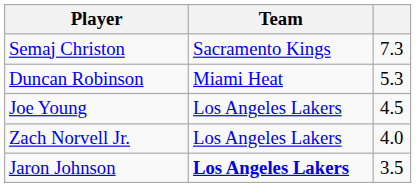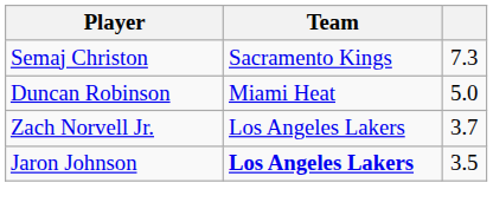 <table class="wikitable" style="text-align:left">
 <tr>
 <th width="150px">Player</th>
 <th width="150px">Team</th>
 <th width="25px"></th>
 </tr>
 <tr>
 <td><a href='#'>Semaj Christon</a></td>
 <td><a href='#'>Sacramento Kings</a></td>
 <td align="center">7.3</td>
 </tr>
 <tr>
 <td><a href='#'>Duncan Robinson</a></td>
 <td><a href='#'>Miami Heat</a></td>
-<td align="center">5.3</td>
-</tr>
-<tr>
-<td><a href='#'>Joe Young</a></td>
-<td><a href='#'>Los Angeles Lakers</a></td>
-<td align="center">4.5</td>
+<td align="center">5.0</td>
 </tr>
 <tr>
 <td><a href='#'>Zach Norvell Jr.</a></td>
 <td><a href='#'>Los Angeles Lakers</a></td>
-<td align="center">4.0</td>
+<td align="center">3.7</td>
 </tr>
 <tr>
 <td><a href='#'>Jaron Johnson</a></td>
 <td><strong><a href='#'>Los Angeles Lakers</a></strong></td>
 <td align="center">3.5</td>
 </tr>
 </table>
